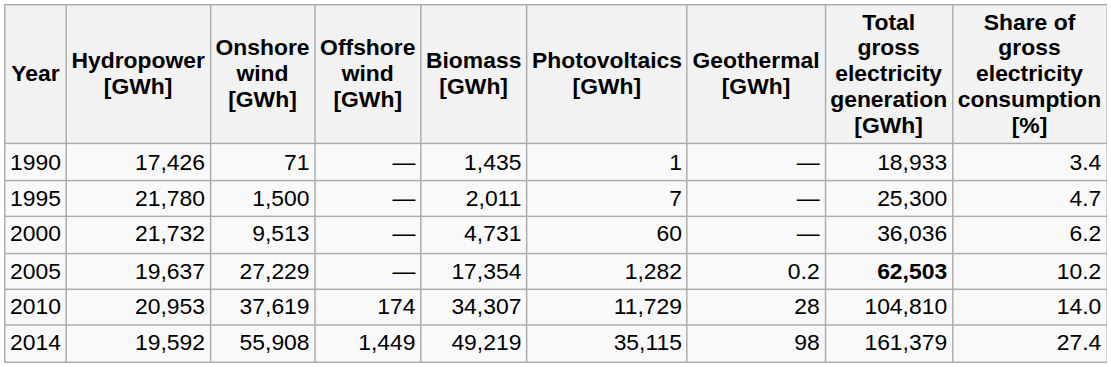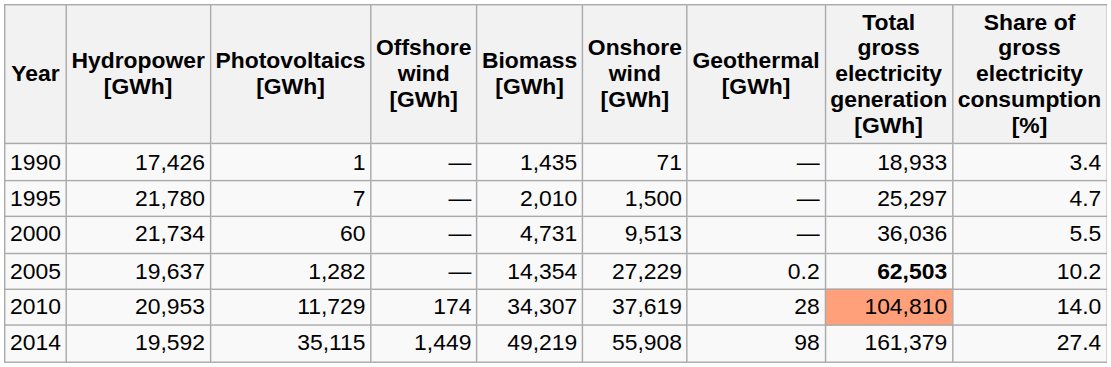 <table class="wikitable" style="text-align: right">
 <tr>
 <th>Year</th>
 <th>Hydropower <span>[GWh]</span></th>
-<th>Onshore wind <span>[GWh]</span></th>
+<th>Photovoltaics <span>[GWh]</span></th>
 <th>Offshore wind <span>[GWh]</span></th>
 <th>Biomass <span>[GWh]</span></th>
-<th>Photovoltaics <span>[GWh]</span></th>
+<th>Onshore wind <span>[GWh]</span></th>
 <th>Geothermal <span>[GWh]</span></th>
 <th>Total gross electricity generation <span>[GWh]</span></th>
 <th>Share of gross electricity consumption <span>[%]</span></th>
 </tr>
 <tr>
 <td>1990</td>
 <td>17,426</td>
-<td>71</td>
+<td>1</td>
 <td>—</td>
 <td>1,435</td>
-<td>1</td>
+<td>71</td>
 <td>—</td>
 <td>18,933</td>
 <td>3.4</td>
 </tr>
 <tr>
 <td>1995</td>
 <td>21,780</td>
+<td>7</td>
+<td>—</td>
+<td>2,010</td>
 <td>1,500</td>
 <td>—</td>
-<td>2,011</td>
-<td>7</td>
-<td>—</td>
-<td>25,300</td>
+<td>25,297</td>
 <td>4.7</td>
 </tr>
 <tr>
 <td>2000</td>
-<td>21,732</td>
+<td>21,734</td>
+<td>60</td>
+<td>—</td>
+<td>4,731</td>
 <td>9,513</td>
 <td>—</td>
-<td>4,731</td>
-<td>60</td>
-<td>—</td>
 <td>36,036</td>
-<td>6.2</td>
+<td>5.5</td>
 </tr>
 <tr>
 <td>2005</td>
 <td>19,637</td>
+<td>1,282</td>
+<td>—</td>
+<td>14,354</td>
 <td>27,229</td>
-<td>—</td>
-<td>17,354</td>
-<td>1,282</td>
 <td>0.2</td>
 <td><strong>62,503</strong></td>
 <td>10.2</td>
 </tr>
 <tr>
 <td>2010</td>
 <td>20,953</td>
-<td>37,619</td>
+<td>11,729</td>
 <td>174</td>
 <td>34,307</td>
-<td>11,729</td>
+<td>37,619</td>
 <td>28</td>
-<td>104,810</td>
+<td style="background: lightsalmon;">104,810</td>
 <td>14.0</td>
 </tr>
 <tr>
 <td>2014</td>
 <td>19,592</td>
-<td>55,908</td>
+<td>35,115</td>
 <td>1,449</td>
 <td>49,219</td>
-<td>35,115</td>
+<td>55,908</td>
 <td>98</td>
 <td>161,379</td>
 <td>27.4</td>
 </tr>
 </table>
